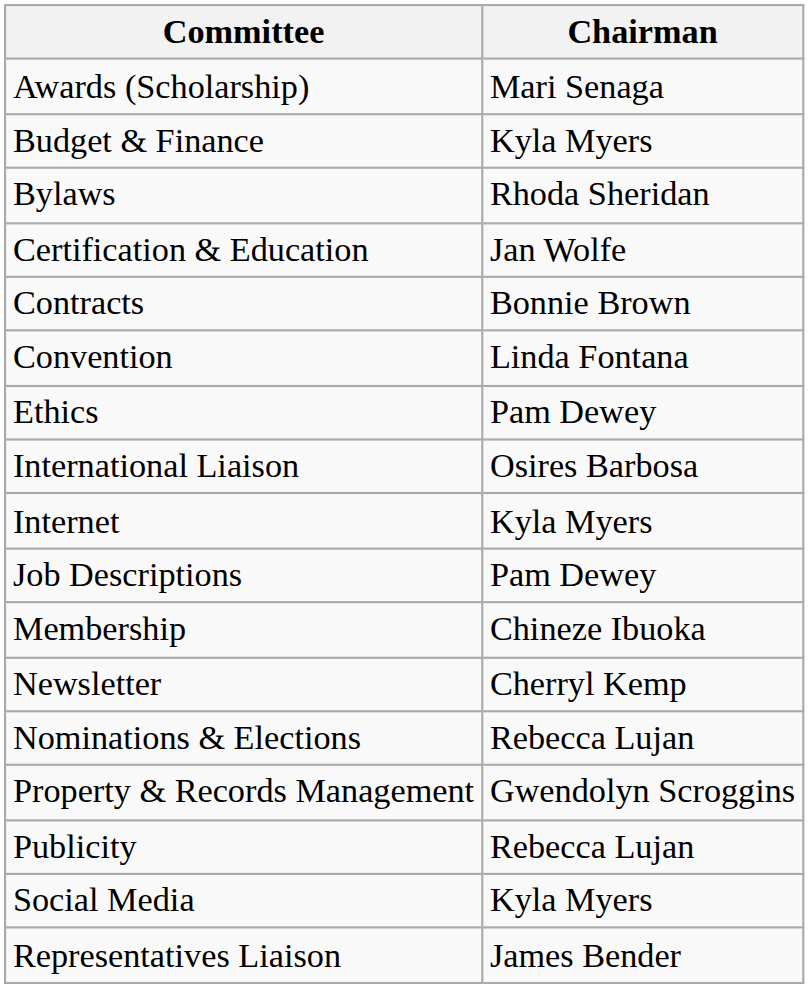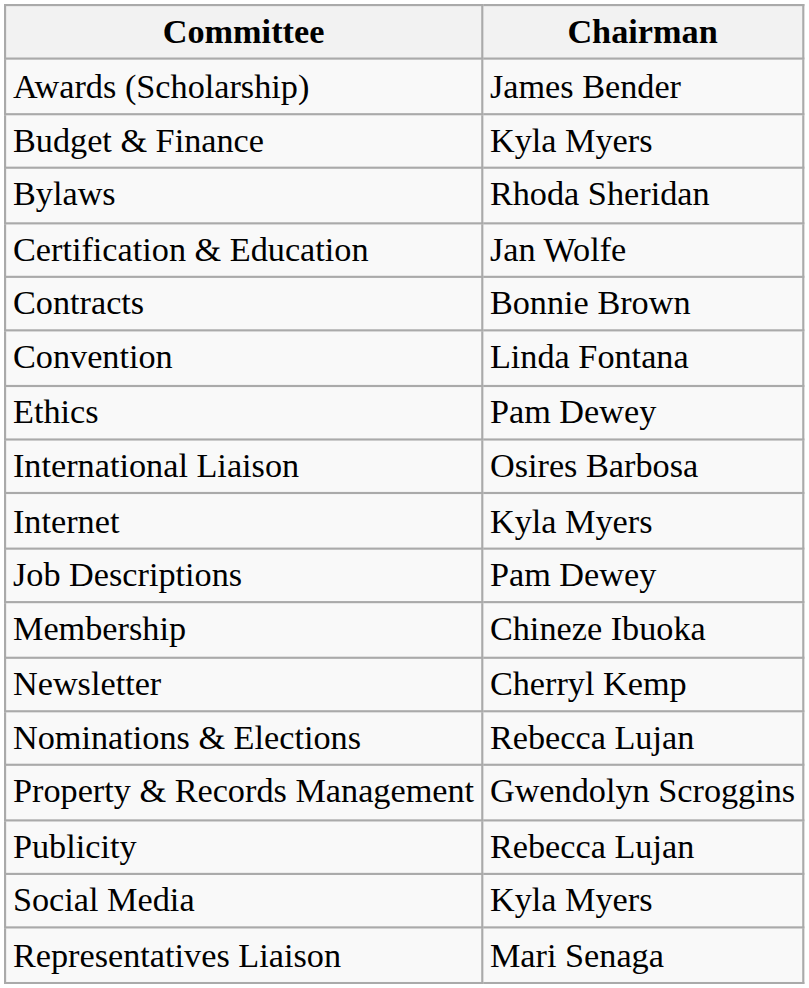 <table class="wikitable">
 <tr>
 <th>Committee</th>
 <th>Chairman</th>
 </tr>
 <tr>
 <td>Awards (Scholarship)</td>
-<td>Mari Senaga</td>
+<td>James Bender</td>
 </tr>
 <tr>
 <td>Budget & Finance</td>
 <td>Kyla Myers</td>
 </tr>
 <tr>
 <td>Bylaws</td>
 <td>Rhoda Sheridan</td>
 </tr>
 <tr>
 <td>Certification & Education</td>
 <td>Jan Wolfe</td>
 </tr>
 <tr>
 <td>Contracts</td>
 <td>Bonnie Brown</td>
 </tr>
 <tr>
 <td>Convention</td>
 <td>Linda Fontana</td>
 </tr>
 <tr>
 <td>Ethics</td>
 <td>Pam Dewey</td>
 </tr>
 <tr>
 <td>International Liaison</td>
 <td>Osires Barbosa</td>
 </tr>
 <tr>
 <td>Internet</td>
 <td>Kyla Myers</td>
 </tr>
 <tr>
 <td>Job Descriptions</td>
 <td>Pam Dewey</td>
 </tr>
 <tr>
 <td>Membership</td>
 <td>Chineze Ibuoka</td>
 </tr>
 <tr>
 <td>Newsletter</td>
 <td>Cherryl Kemp</td>
 </tr>
 <tr>
 <td>Nominations & Elections</td>
 <td>Rebecca Lujan</td>
 </tr>
 <tr>
 <td>Property & Records Management</td>
 <td>Gwendolyn Scroggins</td>
 </tr>
 <tr>
 <td>Publicity</td>
 <td>Rebecca Lujan</td>
 </tr>
 <tr>
 <td>Social Media</td>
 <td>Kyla Myers</td>
 </tr>
 <tr>
 <td>Representatives Liaison</td>
-<td>James Bender</td>
+<td>Mari Senaga</td>
 </tr>
 </table>
